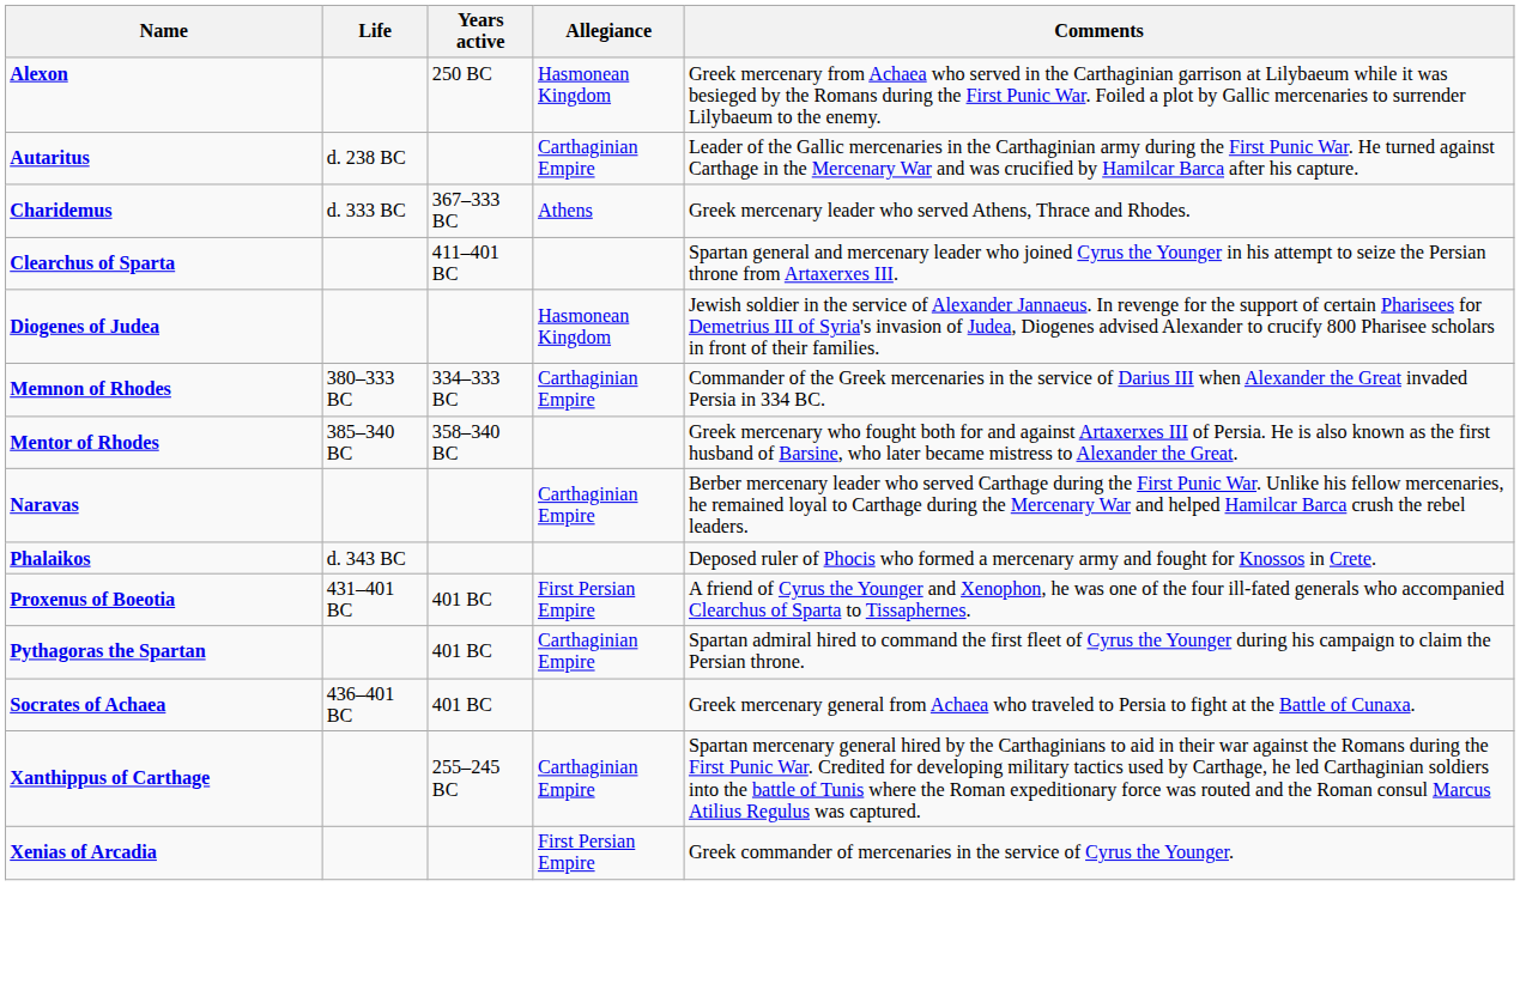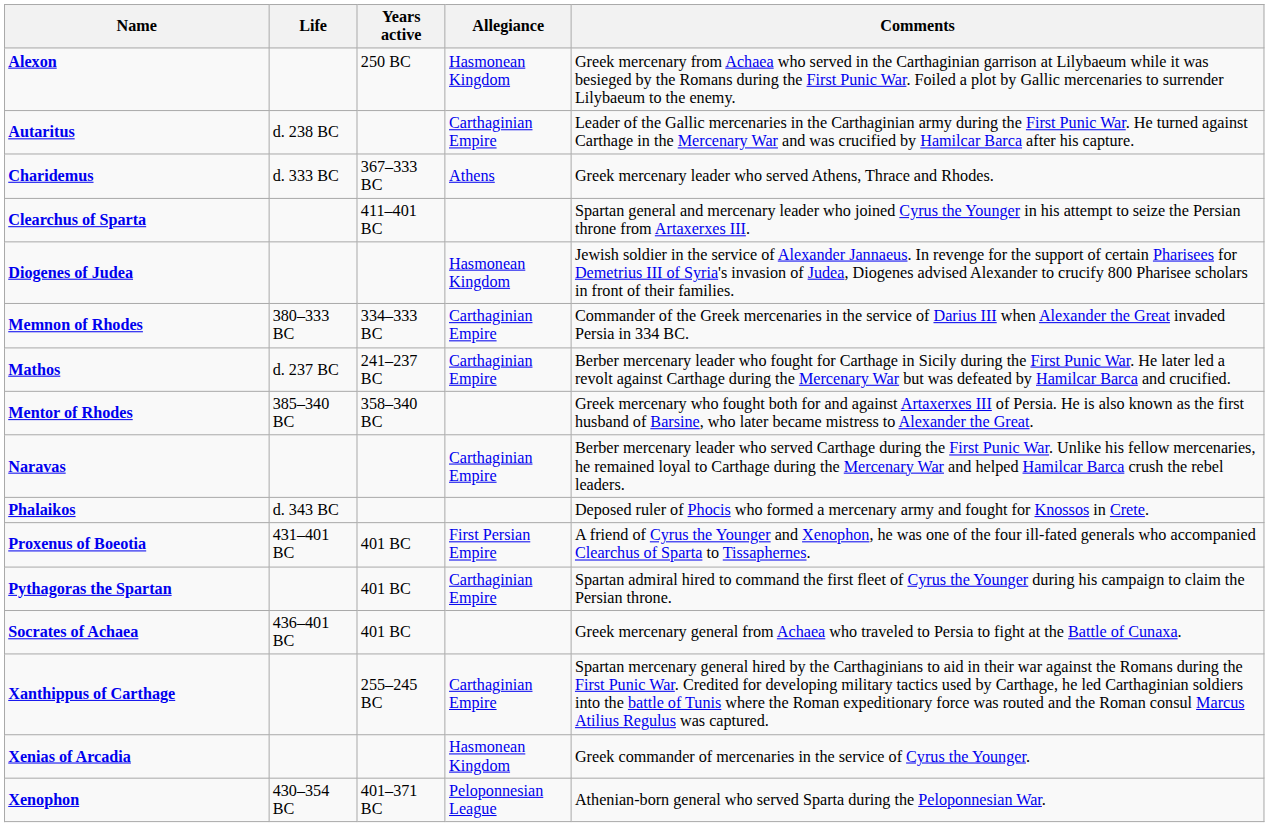 <table class="sortable wikitable">
 <tr>
 <th style="width:21%;">Name</th>
 <th style="width:7%;">Life</th>
 <th style="width:7%;">Years active</th>
 <th style="width:10%;">Allegiance<br></th>
 <th style="width:55%;">Comments</th>
 </tr>
 <tr valign="top">
 <td><strong><a href='#'>Alexon</a></strong></td>
 <td></td>
 <td>250 BC</td>
 <td><a href='#'>Hasmonean Kingdom</a></td>
 <td>Greek mercenary from <a href='#'>Achaea</a> who served in the Carthaginian garrison at Lilybaeum while it was besieged by the Romans during the <a href='#'>First Punic War</a>. Foiled a plot by Gallic mercenaries to surrender Lilybaeum to the enemy.</td>
 </tr>
 <tr>
 <td><strong><a href='#'>Autaritus</a></strong></td>
 <td>d. 238 BC</td>
 <td></td>
 <td><a href='#'>Carthaginian Empire</a></td>
 <td>Leader of the Gallic mercenaries in the Carthaginian army during the <a href='#'>First Punic War</a>. He turned against Carthage in the <a href='#'>Mercenary War</a> and was crucified by <a href='#'>Hamilcar Barca</a> after his capture.</td>
 </tr>
 <tr>
 <td><strong><a href='#'>Charidemus</a></strong></td>
 <td>d. 333 BC</td>
 <td>367–333 BC</td>
 <td><a href='#'>Athens</a></td>
 <td>Greek mercenary leader who served Athens, Thrace and Rhodes.</td>
 </tr>
 <tr>
 <td><strong><a href='#'>Clearchus of Sparta</a></strong></td>
 <td></td>
 <td>411–401 BC</td>
 <td></td>
 <td>Spartan general and mercenary leader who joined <a href='#'>Cyrus the Younger</a> in his attempt to seize the Persian throne from <a href='#'>Artaxerxes III</a>.</td>
 </tr>
 <tr>
 <td><strong><a href='#'>Diogenes of Judea</a></strong></td>
 <td></td>
 <td></td>
 <td><a href='#'>Hasmonean Kingdom</a></td>
 <td>Jewish soldier in the service of <a href='#'>Alexander Jannaeus</a>. In revenge for the support of certain <a href='#'>Pharisees</a> for <a href='#'>Demetrius III of Syria</a>'s invasion of <a href='#'>Judea</a>, Diogenes advised Alexander to crucify 800 Pharisee scholars in front of their families.</td>
 </tr>
 <tr>
 <td><strong><a href='#'>Memnon of Rhodes</a></strong></td>
 <td>380–333 BC</td>
 <td>334–333 BC</td>
 <td><a href='#'>Carthaginian Empire</a></td>
 <td>Commander of the Greek mercenaries in the service of <a href='#'>Darius III</a> when <a href='#'>Alexander the Great</a> invaded Persia in 334 BC.</td>
+</tr>
+<tr>
+<td><strong><a href='#'>Mathos</a></strong></td>
+<td>d. 237 BC</td>
+<td>241–237 BC</td>
+<td><a href='#'>Carthaginian Empire</a></td>
+<td>Berber mercenary leader who fought for Carthage in Sicily during the <a href='#'>First Punic War</a>. He later led a revolt against Carthage during the <a href='#'>Mercenary War</a> but was defeated by <a href='#'>Hamilcar Barca</a> and crucified.</td>
 </tr>
 <tr>
 <td><strong><a href='#'>Mentor of Rhodes</a></strong></td>
 <td>385–340 BC</td>
 <td>358–340 BC</td>
 <td></td>
 <td>Greek mercenary who fought both for and against <a href='#'>Artaxerxes III</a> of Persia. He is also known as the first husband of <a href='#'>Barsine</a>, who later became mistress to <a href='#'>Alexander the Great</a>.</td>
 </tr>
 <tr>
 <td><strong><a href='#'>Naravas</a></strong></td>
 <td></td>
 <td></td>
 <td><a href='#'>Carthaginian Empire</a></td>
 <td>Berber mercenary leader who served Carthage during the <a href='#'>First Punic War</a>. Unlike his fellow mercenaries, he remained loyal to Carthage during the <a href='#'>Mercenary War</a> and helped <a href='#'>Hamilcar Barca</a> crush the rebel leaders.</td>
 </tr>
 <tr>
 <td><strong><a href='#'>Phalaikos</a></strong></td>
 <td>d. 343 BC</td>
 <td></td>
 <td></td>
 <td>Deposed ruler of <a href='#'>Phocis</a> who formed a mercenary army and fought for <a href='#'>Knossos</a> in <a href='#'>Crete</a>.</td>
 </tr>
 <tr>
 <td><strong><a href='#'>Proxenus of Boeotia</a></strong></td>
 <td>431–401 BC</td>
 <td>401 BC</td>
 <td><a href='#'>First Persian Empire</a></td>
 <td>A friend of <a href='#'>Cyrus the Younger</a> and <a href='#'>Xenophon</a>, he was one of the four ill-fated generals who accompanied <a href='#'>Clearchus of Sparta</a> to <a href='#'>Tissaphernes</a>.</td>
 </tr>
 <tr>
 <td><strong><a href='#'>Pythagoras the Spartan</a></strong></td>
 <td></td>
 <td>401 BC</td>
 <td><a href='#'>Carthaginian Empire</a></td>
 <td>Spartan admiral hired to command the first fleet of <a href='#'>Cyrus the Younger</a> during his campaign to claim the Persian throne.</td>
 </tr>
 <tr>
 <td><strong><a href='#'>Socrates of Achaea</a></strong></td>
 <td>436–401 BC</td>
 <td>401 BC</td>
 <td></td>
 <td>Greek mercenary general from <a href='#'>Achaea</a> who traveled to Persia to fight at the <a href='#'>Battle of Cunaxa</a>.</td>
 </tr>
 <tr>
 <td><strong><a href='#'>Xanthippus of Carthage</a></strong></td>
 <td></td>
 <td>255–245 BC</td>
 <td><a href='#'>Carthaginian Empire</a></td>
 <td>Spartan mercenary general hired by the Carthaginians to aid in their war against the Romans during the <a href='#'>First Punic War</a>. Credited for developing military tactics used by Carthage, he led Carthaginian soldiers into the <a href='#'>battle of Tunis</a> where the Roman expeditionary force was routed and the Roman consul <a href='#'>Marcus Atilius Regulus</a> was captured.</td>
 </tr>
 <tr>
 <td><strong><a href='#'>Xenias of Arcadia</a></strong></td>
 <td></td>
 <td></td>
-<td><a href='#'>First Persian Empire</a></td>
+<td><a href='#'>Hasmonean Kingdom</a></td>
 <td>Greek commander of mercenaries in the service of <a href='#'>Cyrus the Younger</a>.</td>
 </tr>
+<tr>
+<td><strong><a href='#'>Xenophon</a></strong></td>
+<td>430–354 BC</td>
+<td>401–371 BC</td>
+<td><a href='#'>Peloponnesian League</a></td>
+<td>Athenian-born general who served Sparta during the <a href='#'>Peloponnesian War</a>.</td>
+</tr>
 </table>
